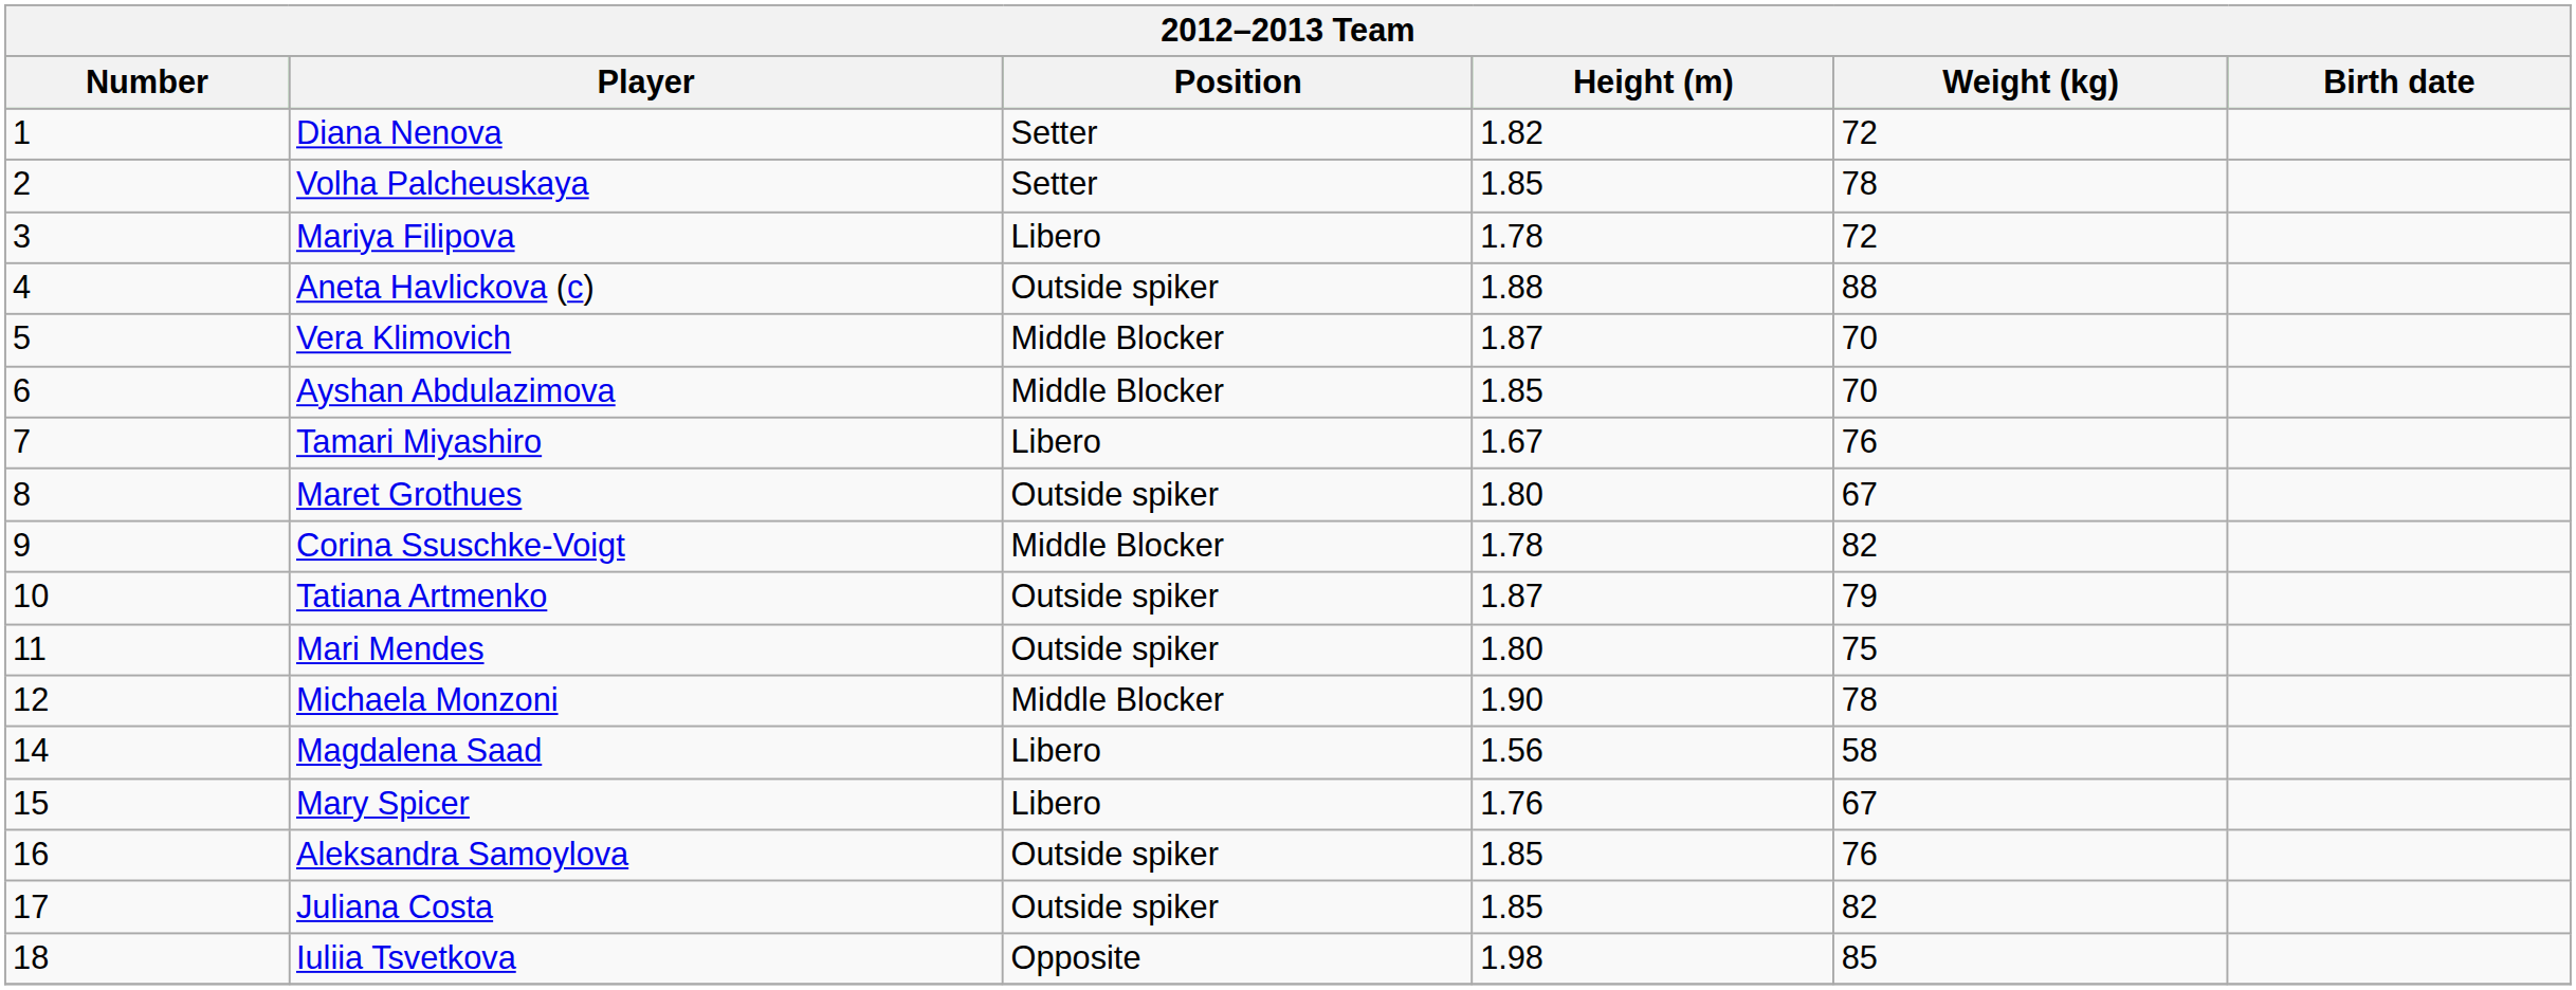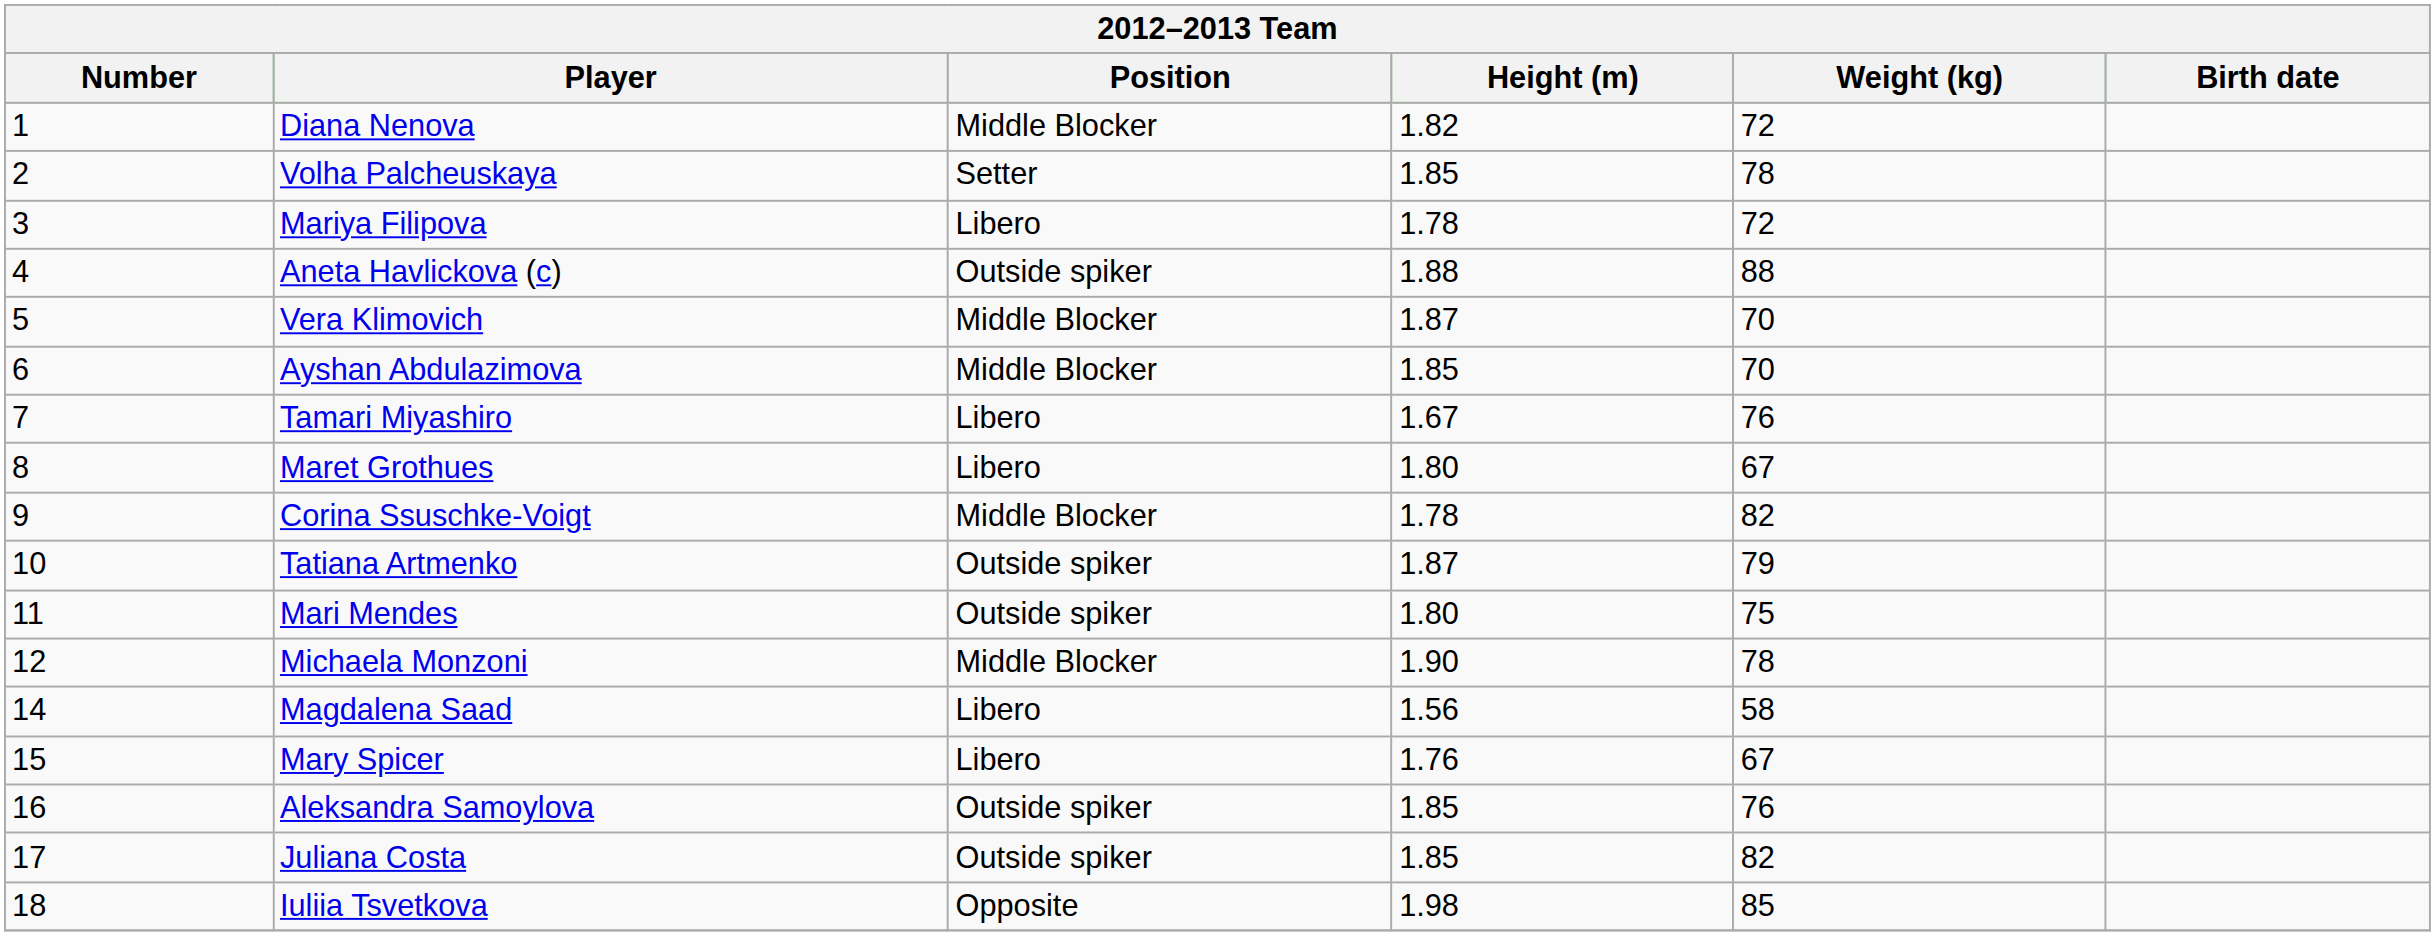 <table class="wikitable collapsible collapsed" style="font-size:100%; width:100%;">
 <tr>
 <th colspan="6"><strong>2012–2013 Team</strong> </th>
 </tr>
 <tr bgcolor="#009900">
 <th>Number</th>
 <th>Player</th>
 <th>Position</th>
 <th>Height (m)</th>
 <th>Weight (kg)</th>
 <th>Birth date</th>
 </tr>
 <tr>
 <td>1</td>
 <td> <a href='#'>Diana Nenova</a></td>
-<td>Setter</td>
+<td>Middle Blocker</td>
 <td>1.82</td>
 <td>72</td>
 <td></td>
 </tr>
 <tr>
 <td>2</td>
 <td> <a href='#'>Volha Palcheuskaya</a></td>
 <td>Setter</td>
 <td>1.85</td>
 <td>78</td>
 <td></td>
 </tr>
 <tr>
 <td>3</td>
 <td> <a href='#'>Mariya Filipova</a></td>
 <td>Libero</td>
 <td>1.78</td>
 <td>72</td>
 <td></td>
 </tr>
 <tr>
 <td>4</td>
 <td> <a href='#'>Aneta Havlickova</a> (<a href='#'>c</a>)</td>
 <td>Outside spiker</td>
 <td>1.88</td>
 <td>88</td>
 <td></td>
 </tr>
 <tr>
 <td>5</td>
 <td> <a href='#'>Vera Klimovich</a></td>
 <td>Middle Blocker</td>
 <td>1.87</td>
 <td>70</td>
 <td></td>
 </tr>
 <tr>
 <td>6</td>
 <td> <a href='#'>Ayshan Abdulazimova</a></td>
 <td>Middle Blocker</td>
 <td>1.85</td>
 <td>70</td>
 <td></td>
 </tr>
 <tr>
 <td>7</td>
 <td> <a href='#'>Tamari Miyashiro</a></td>
 <td>Libero</td>
 <td>1.67</td>
 <td>76</td>
 <td></td>
 </tr>
 <tr>
 <td>8</td>
 <td> <a href='#'>Maret Grothues</a></td>
-<td>Outside spiker</td>
+<td>Libero</td>
 <td>1.80</td>
 <td>67</td>
 <td></td>
 </tr>
 <tr>
 <td>9</td>
 <td> <a href='#'>Corina Ssuschke-Voigt</a></td>
 <td>Middle Blocker</td>
 <td>1.78</td>
 <td>82</td>
 <td></td>
 </tr>
 <tr>
 <td>10</td>
 <td> <a href='#'>Tatiana Artmenko</a></td>
 <td>Outside spiker</td>
 <td>1.87</td>
 <td>79</td>
 <td></td>
 </tr>
 <tr>
 <td>11</td>
 <td> <a href='#'>Mari Mendes</a></td>
 <td>Outside spiker</td>
 <td>1.80</td>
 <td>75</td>
 <td></td>
 </tr>
 <tr>
 <td>12</td>
 <td> <a href='#'>Michaela Monzoni</a></td>
 <td>Middle Blocker</td>
 <td>1.90</td>
 <td>78</td>
 <td></td>
 </tr>
 <tr>
 <td>14</td>
 <td> <a href='#'>Magdalena Saad</a></td>
 <td>Libero</td>
 <td>1.56</td>
 <td>58</td>
 <td></td>
 </tr>
 <tr>
 <td>15</td>
 <td> <a href='#'>Mary Spicer</a></td>
 <td>Libero</td>
 <td>1.76</td>
 <td>67</td>
 <td></td>
 </tr>
 <tr>
 <td>16</td>
 <td> <a href='#'>Aleksandra Samoylova</a></td>
 <td>Outside spiker</td>
 <td>1.85</td>
 <td>76</td>
 <td></td>
 </tr>
 <tr>
 <td>17</td>
 <td> <a href='#'>Juliana Costa</a></td>
 <td>Outside spiker</td>
 <td>1.85</td>
 <td>82</td>
 <td></td>
 </tr>
 <tr>
 <td>18</td>
 <td> <a href='#'>Iuliia Tsvetkova</a></td>
 <td>Opposite</td>
 <td>1.98</td>
 <td>85</td>
 <td></td>
 </tr>
 <tr>
 </tr>
 </table>
